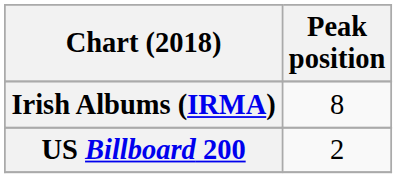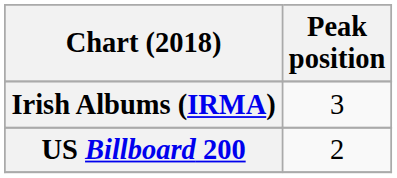 <table class="wikitable sortable plainrowheaders" style="text-align:center">
 <tr>
 <th scope="col">Chart (2018)</th>
 <th scope="col">Peak<br>position</th>
 </tr>
 <tr>
 </tr>
 <tr>
 </tr>
 <tr>
 </tr>
 <tr>
 </tr>
 <tr>
 </tr>
 <tr>
 </tr>
 <tr>
 <th scope="row">Irish Albums (<a href='#'>IRMA</a>)</th>
-<td>8</td>
+<td>3</td>
 </tr>
 <tr>
 </tr>
 <tr>
 </tr>
 <tr>
 </tr>
 <tr>
 </tr>
 <tr>
 <th scope="row">US <a href='#'><em>Billboard</em> 200</a></th>
 <td>2</td>
 </tr>
 <tr>
 </tr>
 </table>
